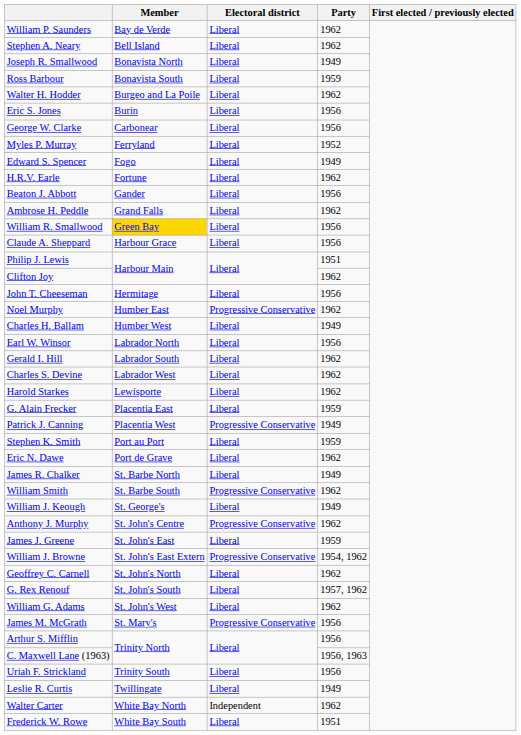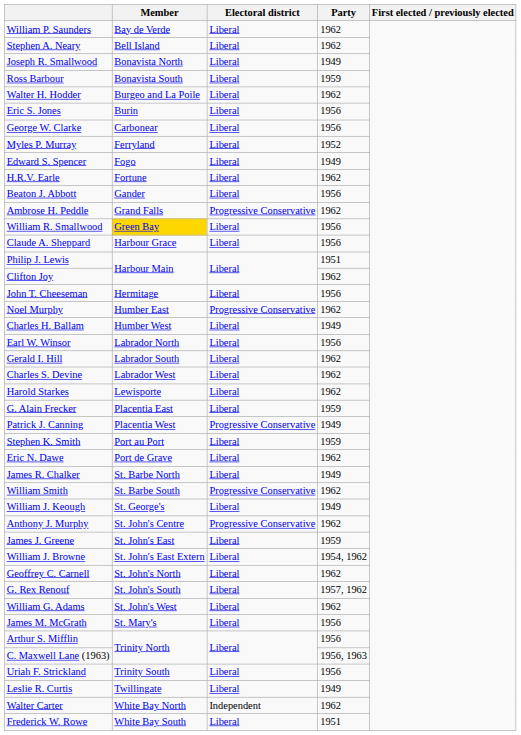 <table class="wikitable sortable">
 <tr>
 <th></th>
 <th>Member</th>
 <th>Electoral district</th>
 <th>Party</th>
 <th>First elected / previously elected</th>
 </tr>
 <tr>
 <td><a href='#'>William P. Saunders</a></td>
 <td><a href='#'>Bay de Verde</a></td>
 <td><a href='#'>Liberal</a></td>
 <td>1962</td>
 </tr>
 <tr>
 <td><a href='#'>Stephen A. Neary</a></td>
 <td><a href='#'>Bell Island</a></td>
 <td><a href='#'>Liberal</a></td>
 <td>1962</td>
 </tr>
 <tr>
 <td><a href='#'>Joseph R. Smallwood</a></td>
 <td><a href='#'>Bonavista North</a></td>
 <td><a href='#'>Liberal</a></td>
 <td>1949</td>
 </tr>
 <tr>
 <td><a href='#'>Ross Barbour</a></td>
 <td><a href='#'>Bonavista South</a></td>
 <td><a href='#'>Liberal</a></td>
 <td>1959</td>
 </tr>
 <tr>
 <td><a href='#'>Walter H. Hodder</a></td>
 <td><a href='#'>Burgeo and La Poile</a></td>
 <td><a href='#'>Liberal</a></td>
 <td>1962</td>
 </tr>
 <tr>
 <td><a href='#'>Eric S. Jones</a></td>
 <td><a href='#'>Burin</a></td>
 <td><a href='#'>Liberal</a></td>
 <td>1956</td>
 </tr>
 <tr>
 <td><a href='#'>George W. Clarke</a></td>
 <td><a href='#'>Carbonear</a></td>
 <td><a href='#'>Liberal</a></td>
 <td>1956</td>
 </tr>
 <tr>
 <td><a href='#'>Myles P. Murray</a></td>
 <td><a href='#'>Ferryland</a></td>
 <td><a href='#'>Liberal</a></td>
 <td>1952</td>
 </tr>
 <tr>
 <td><a href='#'>Edward S. Spencer</a></td>
 <td><a href='#'>Fogo</a></td>
 <td><a href='#'>Liberal</a></td>
 <td>1949</td>
 </tr>
 <tr>
 <td><a href='#'>H.R.V. Earle</a></td>
 <td><a href='#'>Fortune</a></td>
 <td><a href='#'>Liberal</a></td>
 <td>1962</td>
 </tr>
 <tr>
 <td><a href='#'>Beaton J. Abbott</a></td>
 <td><a href='#'>Gander</a></td>
 <td><a href='#'>Liberal</a></td>
 <td>1956</td>
 </tr>
 <tr>
 <td><a href='#'>Ambrose H. Peddle</a></td>
 <td><a href='#'>Grand Falls</a></td>
-<td><a href='#'>Liberal</a></td>
+<td><a href='#'>Progressive Conservative</a></td>
 <td>1962</td>
 </tr>
 <tr>
 <td><a href='#'>William R. Smallwood</a></td>
 <td style="background: gold;"><a href='#'>Green Bay</a></td>
 <td><a href='#'>Liberal</a></td>
 <td>1956</td>
 </tr>
 <tr>
 <td><a href='#'>Claude A. Sheppard</a></td>
 <td><a href='#'>Harbour Grace</a></td>
 <td><a href='#'>Liberal</a></td>
 <td>1956</td>
 </tr>
 <tr>
 <td><a href='#'>Philip J. Lewis</a></td>
 <td rowspan=2><a href='#'>Harbour Main</a></td>
 <td rowspan=2><a href='#'>Liberal</a></td>
 <td>1951</td>
 </tr>
 <tr>
 <td><a href='#'>Clifton Joy</a></td>
 <td>1962</td>
 </tr>
 <tr>
 <td><a href='#'>John T. Cheeseman</a></td>
 <td><a href='#'>Hermitage</a></td>
 <td><a href='#'>Liberal</a></td>
 <td>1956</td>
 </tr>
 <tr>
 <td><a href='#'>Noel Murphy</a></td>
 <td><a href='#'>Humber East</a></td>
 <td><a href='#'>Progressive Conservative</a></td>
 <td>1962</td>
 </tr>
 <tr>
 <td><a href='#'>Charles H. Ballam</a></td>
 <td><a href='#'>Humber West</a></td>
 <td><a href='#'>Liberal</a></td>
 <td>1949</td>
 </tr>
 <tr>
 <td><a href='#'>Earl W. Winsor</a></td>
 <td><a href='#'>Labrador North</a></td>
 <td><a href='#'>Liberal</a></td>
 <td>1956</td>
 </tr>
 <tr>
 <td><a href='#'>Gerald I. Hill</a></td>
 <td><a href='#'>Labrador South</a></td>
 <td><a href='#'>Liberal</a></td>
 <td>1962</td>
 </tr>
 <tr>
 <td><a href='#'>Charles S. Devine</a></td>
 <td><a href='#'>Labrador West</a></td>
 <td><a href='#'>Liberal</a></td>
 <td>1962</td>
 </tr>
 <tr>
 <td><a href='#'>Harold Starkes</a></td>
 <td><a href='#'>Lewisporte</a></td>
 <td><a href='#'>Liberal</a></td>
 <td>1962</td>
 </tr>
 <tr>
 <td><a href='#'>G. Alain Frecker</a></td>
 <td><a href='#'>Placentia East</a></td>
 <td><a href='#'>Liberal</a></td>
 <td>1959</td>
 </tr>
 <tr>
 <td><a href='#'>Patrick J. Canning</a></td>
 <td><a href='#'>Placentia West</a></td>
 <td><a href='#'>Progressive Conservative</a></td>
 <td>1949</td>
 </tr>
 <tr>
 <td><a href='#'>Stephen K. Smith</a></td>
 <td><a href='#'>Port au Port</a></td>
 <td><a href='#'>Liberal</a></td>
 <td>1959</td>
 </tr>
 <tr>
 <td><a href='#'>Eric N. Dawe</a></td>
 <td><a href='#'>Port de Grave</a></td>
 <td><a href='#'>Liberal</a></td>
 <td>1962</td>
 </tr>
 <tr>
 <td><a href='#'>James R. Chalker</a></td>
 <td><a href='#'>St. Barbe North</a></td>
 <td><a href='#'>Liberal</a></td>
 <td>1949</td>
 </tr>
 <tr>
 <td><a href='#'>William Smith</a></td>
 <td><a href='#'>St. Barbe South</a></td>
 <td><a href='#'>Progressive Conservative</a></td>
 <td>1962</td>
 </tr>
 <tr>
 <td><a href='#'>William J. Keough</a></td>
 <td><a href='#'>St. George's</a></td>
 <td><a href='#'>Liberal</a></td>
 <td>1949</td>
 </tr>
 <tr>
 <td><a href='#'>Anthony J. Murphy</a></td>
 <td><a href='#'>St. John's Centre</a></td>
 <td><a href='#'>Progressive Conservative</a></td>
 <td>1962</td>
 </tr>
 <tr>
 <td><a href='#'>James J. Greene</a></td>
 <td><a href='#'>St. John's East</a></td>
 <td><a href='#'>Liberal</a></td>
 <td>1959</td>
 </tr>
 <tr>
 <td><a href='#'>William J. Browne</a></td>
 <td><a href='#'>St. John's East Extern</a></td>
-<td><a href='#'>Progressive Conservative</a></td>
+<td><a href='#'>Liberal</a></td>
 <td>1954, 1962</td>
 </tr>
 <tr>
 <td><a href='#'>Geoffrey C. Carnell</a></td>
 <td><a href='#'>St. John's North</a></td>
 <td><a href='#'>Liberal</a></td>
 <td>1962</td>
 </tr>
 <tr>
 <td><a href='#'>G. Rex Renouf</a></td>
 <td><a href='#'>St. John's South</a></td>
 <td><a href='#'>Liberal</a></td>
 <td>1957, 1962</td>
 </tr>
 <tr>
 <td><a href='#'>William G. Adams</a></td>
 <td><a href='#'>St. John's West</a></td>
 <td><a href='#'>Liberal</a></td>
 <td>1962</td>
 </tr>
 <tr>
 <td><a href='#'>James M. McGrath</a></td>
 <td><a href='#'>St. Mary's</a></td>
-<td><a href='#'>Progressive Conservative</a></td>
+<td><a href='#'>Liberal</a></td>
 <td>1956</td>
 </tr>
 <tr>
 <td><a href='#'>Arthur S. Mifflin</a></td>
 <td rowspan=2><a href='#'>Trinity North</a></td>
 <td rowspan=2><a href='#'>Liberal</a></td>
 <td>1956</td>
 </tr>
 <tr>
 <td><a href='#'>C. Maxwell Lane</a> (1963)</td>
 <td>1956, 1963</td>
 </tr>
 <tr>
 <td><a href='#'>Uriah F. Strickland</a></td>
 <td><a href='#'>Trinity South</a></td>
 <td><a href='#'>Liberal</a></td>
 <td>1956</td>
 </tr>
 <tr>
 <td><a href='#'>Leslie R. Curtis</a></td>
 <td><a href='#'>Twillingate</a></td>
 <td><a href='#'>Liberal</a></td>
 <td>1949</td>
 </tr>
 <tr>
 <td><a href='#'>Walter Carter</a></td>
 <td><a href='#'>White Bay North</a></td>
 <td>Independent</td>
 <td>1962</td>
 </tr>
 <tr>
 <td><a href='#'>Frederick W. Rowe</a></td>
 <td><a href='#'>White Bay South</a></td>
 <td><a href='#'>Liberal</a></td>
 <td>1951</td>
 </tr>
 </table>
